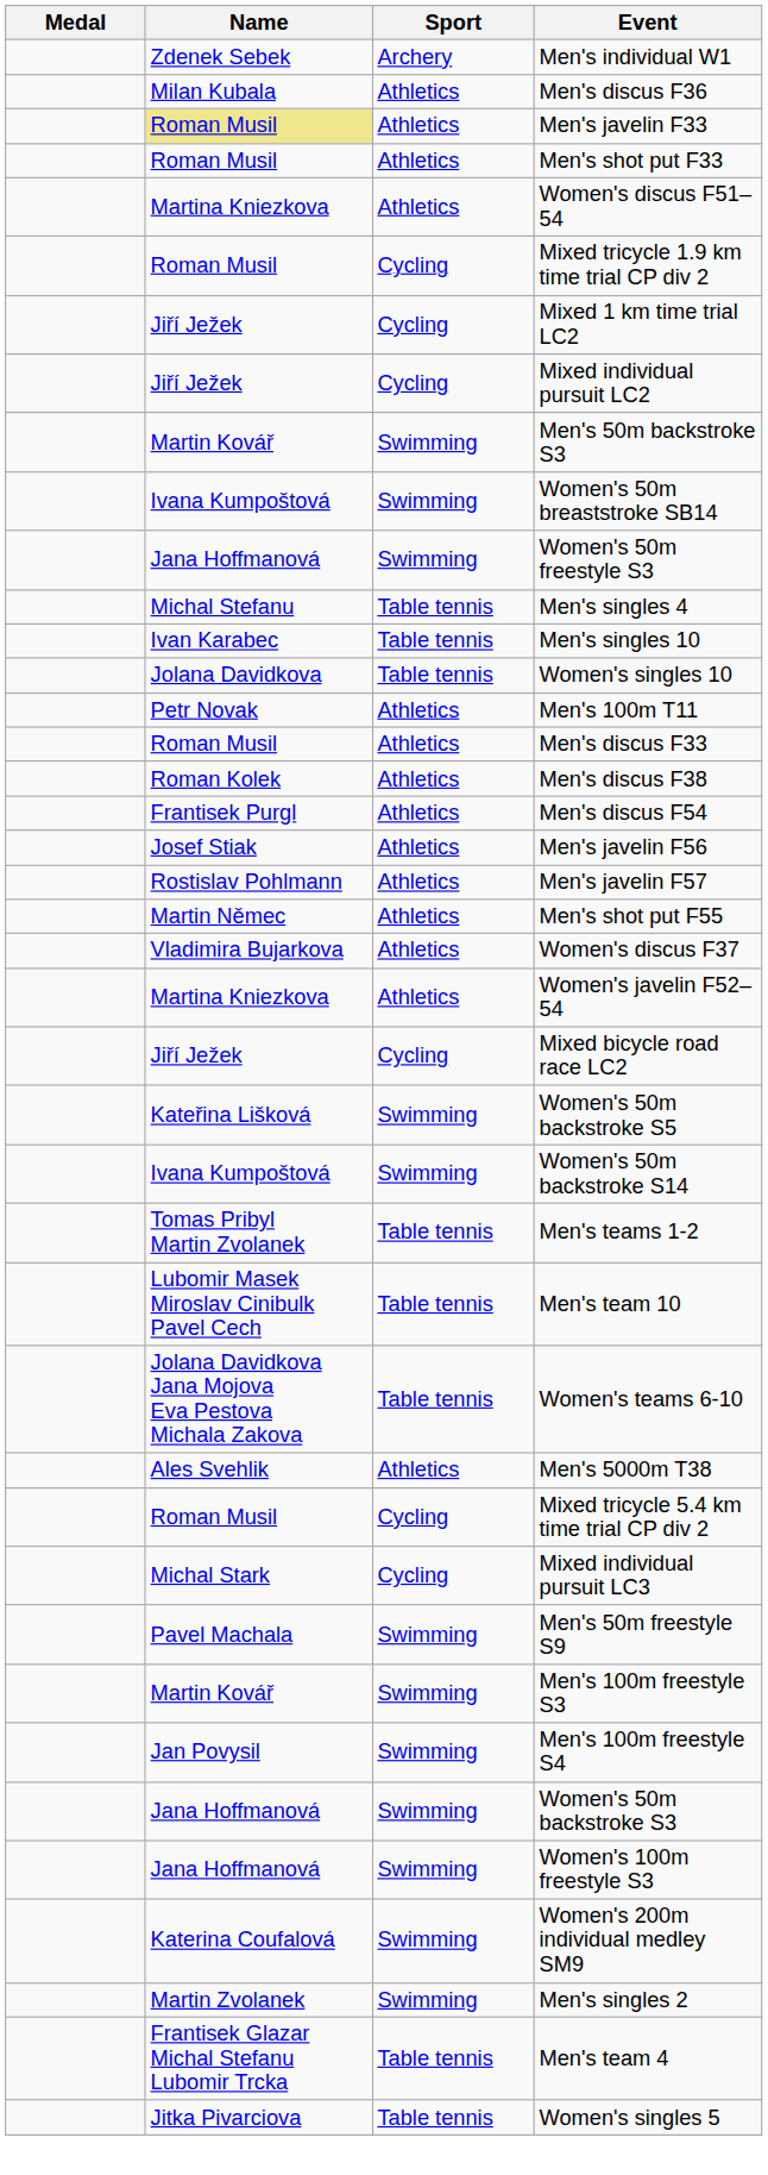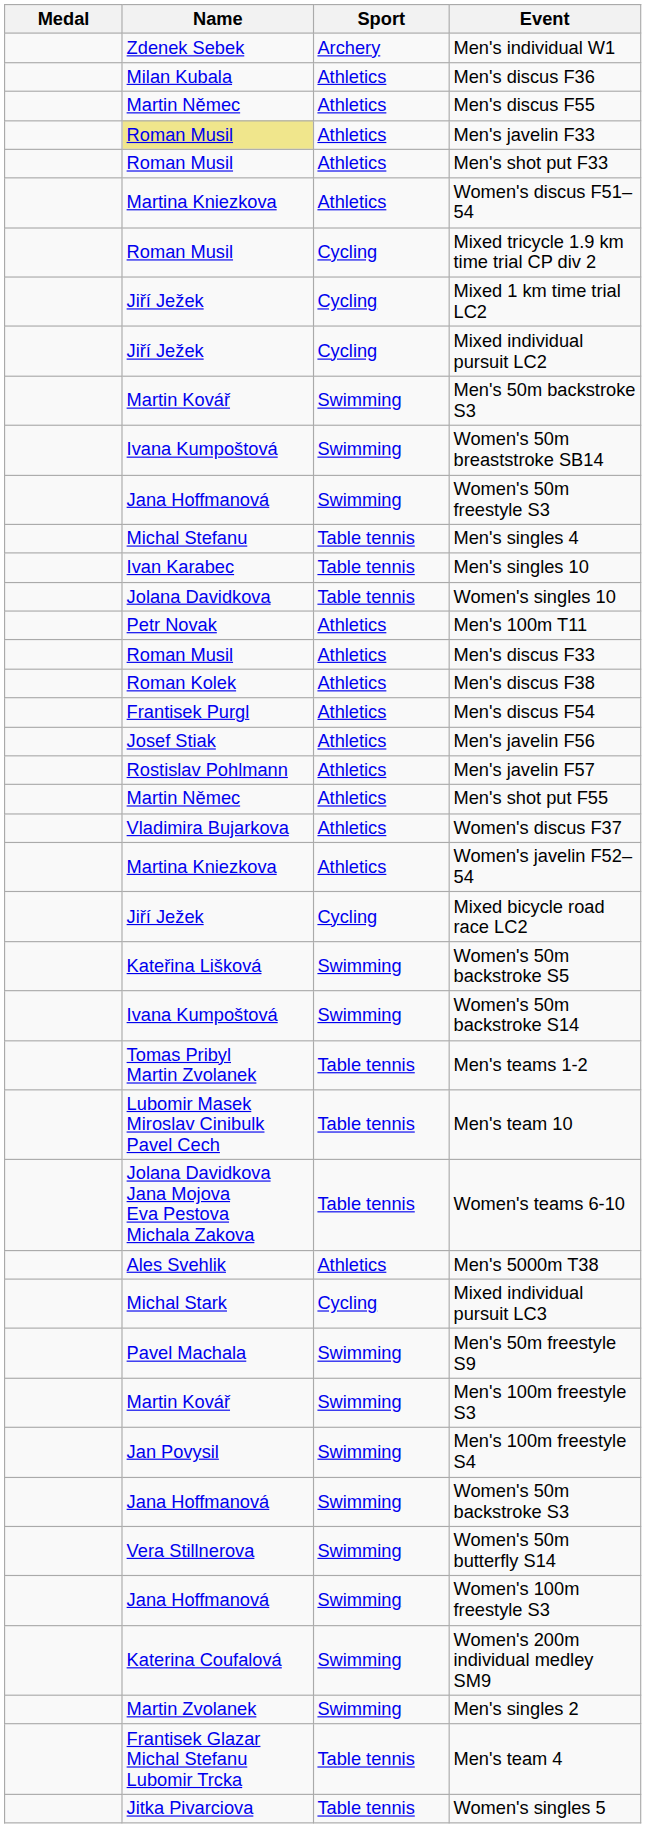 <table class="wikitable">
 <tr>
 <th style="width:6em">Medal</th>
 <th style="width:10em">Name</th>
 <th style="width:7em">Sport</th>
 <th style="width:10em">Event</th>
 </tr>
 <tr>
 <td></td>
 <td><a href='#'>Zdenek Sebek</a></td>
 <td><a href='#'>Archery</a></td>
 <td>Men's individual W1</td>
 </tr>
 <tr>
 <td></td>
 <td><a href='#'>Milan Kubala</a></td>
 <td><a href='#'>Athletics</a></td>
 <td>Men's discus F36</td>
+</tr>
+<tr>
+<td></td>
+<td><a href='#'>Martin Němec</a></td>
+<td><a href='#'>Athletics</a></td>
+<td>Men's discus F55</td>
 </tr>
 <tr>
 <td></td>
 <td style="background: khaki;"><a href='#'>Roman Musil</a></td>
 <td><a href='#'>Athletics</a></td>
 <td>Men's javelin F33</td>
 </tr>
 <tr>
 <td></td>
 <td><a href='#'>Roman Musil</a></td>
 <td><a href='#'>Athletics</a></td>
 <td>Men's shot put F33</td>
 </tr>
 <tr>
 <td></td>
 <td><a href='#'>Martina Kniezkova</a></td>
 <td><a href='#'>Athletics</a></td>
 <td>Women's discus F51–54</td>
 </tr>
 <tr>
 <td></td>
 <td><a href='#'>Roman Musil</a></td>
 <td><a href='#'>Cycling</a></td>
 <td>Mixed tricycle 1.9 km time trial CP div 2</td>
 </tr>
 <tr>
 <td></td>
 <td><a href='#'>Jiří Ježek</a></td>
 <td><a href='#'>Cycling</a></td>
 <td>Mixed 1 km time trial LC2</td>
 </tr>
 <tr>
 <td></td>
 <td><a href='#'>Jiří Ježek</a></td>
 <td><a href='#'>Cycling</a></td>
 <td>Mixed individual pursuit LC2</td>
 </tr>
 <tr>
 <td></td>
 <td><a href='#'>Martin Kovář</a></td>
 <td><a href='#'>Swimming</a></td>
 <td>Men's 50m backstroke S3</td>
 </tr>
 <tr>
 <td></td>
 <td><a href='#'>Ivana Kumpoštová</a></td>
 <td><a href='#'>Swimming</a></td>
 <td>Women's 50m breaststroke SB14</td>
 </tr>
 <tr>
 <td></td>
 <td><a href='#'>Jana Hoffmanová</a></td>
 <td><a href='#'>Swimming</a></td>
 <td>Women's 50m freestyle S3</td>
 </tr>
 <tr>
 <td></td>
 <td><a href='#'>Michal Stefanu</a></td>
 <td><a href='#'>Table tennis</a></td>
 <td>Men's singles 4</td>
 </tr>
 <tr>
 <td></td>
 <td><a href='#'>Ivan Karabec</a></td>
 <td><a href='#'>Table tennis</a></td>
 <td>Men's singles 10</td>
 </tr>
 <tr>
 <td></td>
 <td><a href='#'>Jolana Davidkova</a></td>
 <td><a href='#'>Table tennis</a></td>
 <td>Women's singles 10</td>
 </tr>
 <tr>
 <td></td>
 <td><a href='#'>Petr Novak</a></td>
 <td><a href='#'>Athletics</a></td>
 <td>Men's 100m T11</td>
 </tr>
 <tr>
 <td></td>
 <td><a href='#'>Roman Musil</a></td>
 <td><a href='#'>Athletics</a></td>
 <td>Men's discus F33</td>
 </tr>
 <tr>
 <td></td>
 <td><a href='#'>Roman Kolek</a></td>
 <td><a href='#'>Athletics</a></td>
 <td>Men's discus F38</td>
 </tr>
 <tr>
 <td></td>
 <td><a href='#'>Frantisek Purgl</a></td>
 <td><a href='#'>Athletics</a></td>
 <td>Men's discus F54</td>
 </tr>
 <tr>
 <td></td>
 <td><a href='#'>Josef Stiak</a></td>
 <td><a href='#'>Athletics</a></td>
 <td>Men's javelin F56</td>
 </tr>
 <tr>
 <td></td>
 <td><a href='#'>Rostislav Pohlmann</a></td>
 <td><a href='#'>Athletics</a></td>
 <td>Men's javelin F57</td>
 </tr>
 <tr>
 <td></td>
 <td><a href='#'>Martin Němec</a></td>
 <td><a href='#'>Athletics</a></td>
 <td>Men's shot put F55</td>
 </tr>
 <tr>
 <td></td>
 <td><a href='#'>Vladimira Bujarkova</a></td>
 <td><a href='#'>Athletics</a></td>
 <td>Women's discus F37</td>
 </tr>
 <tr>
 <td></td>
 <td><a href='#'>Martina Kniezkova</a></td>
 <td><a href='#'>Athletics</a></td>
 <td>Women's javelin F52–54</td>
 </tr>
 <tr>
 <td></td>
 <td><a href='#'>Jiří Ježek</a></td>
 <td><a href='#'>Cycling</a></td>
 <td>Mixed bicycle road race LC2</td>
 </tr>
 <tr>
 <td></td>
 <td><a href='#'>Kateřina Lišková</a></td>
 <td><a href='#'>Swimming</a></td>
 <td>Women's 50m backstroke S5</td>
 </tr>
 <tr>
 <td></td>
 <td><a href='#'>Ivana Kumpoštová</a></td>
 <td><a href='#'>Swimming</a></td>
 <td>Women's 50m backstroke S14</td>
 </tr>
 <tr>
 <td></td>
 <td><a href='#'>Tomas Pribyl</a><br> <a href='#'>Martin Zvolanek</a></td>
 <td><a href='#'>Table tennis</a></td>
 <td>Men's teams 1-2</td>
 </tr>
 <tr>
 <td></td>
 <td><a href='#'>Lubomir Masek</a><br> <a href='#'>Miroslav Cinibulk</a><br> <a href='#'>Pavel Cech</a></td>
 <td><a href='#'>Table tennis</a></td>
 <td>Men's team 10</td>
 </tr>
 <tr>
 <td></td>
 <td><a href='#'>Jolana Davidkova</a><br> <a href='#'>Jana Mojova</a><br> <a href='#'>Eva Pestova</a><br> <a href='#'>Michala Zakova</a></td>
 <td><a href='#'>Table tennis</a></td>
 <td>Women's teams 6-10</td>
 </tr>
 <tr>
 <td></td>
 <td><a href='#'>Ales Svehlik</a></td>
 <td><a href='#'>Athletics</a></td>
 <td>Men's 5000m T38</td>
 </tr>
 <tr>
 <td></td>
-<td><a href='#'>Roman Musil</a></td>
-<td><a href='#'>Cycling</a></td>
-<td>Mixed tricycle 5.4 km time trial CP div 2</td>
-</tr>
-<tr>
-<td></td>
 <td><a href='#'>Michal Stark</a></td>
 <td><a href='#'>Cycling</a></td>
 <td>Mixed individual pursuit LC3</td>
 </tr>
 <tr>
 <td></td>
 <td><a href='#'>Pavel Machala</a></td>
 <td><a href='#'>Swimming</a></td>
 <td>Men's 50m freestyle S9</td>
 </tr>
 <tr>
 <td></td>
 <td><a href='#'>Martin Kovář</a></td>
 <td><a href='#'>Swimming</a></td>
 <td>Men's 100m freestyle S3</td>
 </tr>
 <tr>
 <td></td>
 <td><a href='#'>Jan Povysil</a></td>
 <td><a href='#'>Swimming</a></td>
 <td>Men's 100m freestyle S4</td>
 </tr>
 <tr>
 <td></td>
 <td><a href='#'>Jana Hoffmanová</a></td>
 <td><a href='#'>Swimming</a></td>
 <td>Women's 50m backstroke S3</td>
+</tr>
+<tr>
+<td></td>
+<td><a href='#'>Vera Stillnerova</a></td>
+<td><a href='#'>Swimming</a></td>
+<td>Women's 50m butterfly S14</td>
 </tr>
 <tr>
 <td></td>
 <td><a href='#'>Jana Hoffmanová</a></td>
 <td><a href='#'>Swimming</a></td>
 <td>Women's 100m freestyle S3</td>
 </tr>
 <tr>
 <td></td>
 <td><a href='#'>Katerina Coufalová</a></td>
 <td><a href='#'>Swimming</a></td>
 <td>Women's 200m individual medley SM9</td>
 </tr>
 <tr>
 <td></td>
 <td><a href='#'>Martin Zvolanek</a></td>
 <td><a href='#'>Swimming</a></td>
 <td>Men's singles 2</td>
 </tr>
 <tr>
 <td></td>
 <td><a href='#'>Frantisek Glazar</a><br> <a href='#'>Michal Stefanu</a><br> <a href='#'>Lubomir Trcka</a></td>
 <td><a href='#'>Table tennis</a></td>
 <td>Men's team 4</td>
 </tr>
 <tr>
 <td></td>
 <td><a href='#'>Jitka Pivarciova</a></td>
 <td><a href='#'>Table tennis</a></td>
 <td>Women's singles 5</td>
 </tr>
 </table>
